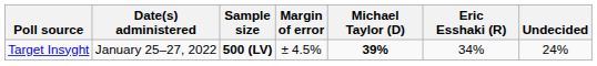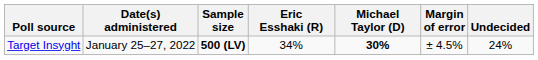 <table class="wikitable" style="font-size:90%;text-align:center;">
 <tr valign=bottom>
 <th>Poll source</th>
 <th>Date(s)<br>administered</th>
 <th>Sample<br>size</th>
+<th style="width:100px;">Eric<br>Esshaki (R)</th>
+<th style="width:100px;">Michael<br>Taylor (D)</th>
 <th>Margin<br>of error</th>
-<th style="width:100px;">Michael<br>Taylor (D)</th>
-<th style="width:100px;">Eric<br>Esshaki (R)</th>
 <th>Undecided</th>
 </tr>
 <tr>
 <td style="text-align:left;"><a href='#'>Target Insyght</a></td>
 <td>January 25–27, 2022</td>
 <td><strong>500 (LV)</strong></td>
+<td>34%</td>
+<td><strong>30%</strong></td>
 <td>± 4.5%</td>
-<td><strong>39%</strong></td>
-<td>34%</td>
 <td>24%</td>
 </tr>
 </table>
